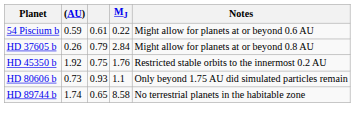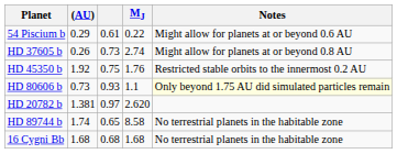 <table class="wikitable sortable">
 <tr>
 <th>Planet</th>
 <th><a href='#'></a> (<a href='#'>AU</a>)</th>
 <th><a href='#'></a></th>
 <th><a href='#'>M<sub>J</sub></a></th>
 <th>Notes</th>
 </tr>
 <tr>
 <td><a href='#'>54 Piscium b</a></td>
-<td>0.59</td>
+<td>0.29</td>
 <td>0.61</td>
 <td>0.22</td>
 <td>Might allow for planets at or beyond 0.6 AU</td>
 </tr>
 <tr>
 <td><a href='#'>HD 37605 b</a></td>
 <td>0.26</td>
-<td>0.79</td>
-<td>2.84</td>
+<td>0.73</td>
+<td>2.74</td>
 <td>Might allow for planets at or beyond 0.8 AU</td>
 </tr>
 <tr>
 <td><a href='#'>HD 45350 b</a></td>
 <td>1.92</td>
 <td>0.75</td>
 <td>1.76</td>
 <td>Restricted stable orbits to the innermost 0.2 AU</td>
 </tr>
 <tr>
 <td><a href='#'>HD 80606 b</a></td>
 <td>0.73</td>
 <td>0.93</td>
 <td>1.1</td>
-<td>Only beyond 1.75 AU did simulated particles remain</td>
+<td style="background: lightyellow;">Only beyond 1.75 AU did simulated particles remain</td>
+</tr>
+<tr>
+<td><a href='#'>HD 20782 b</a></td>
+<td>1.381</td>
+<td>0.97</td>
+<td>2.620</td>
+<td></td>
 </tr>
 <tr>
 <td><a href='#'>HD 89744 b</a></td>
 <td>1.74</td>
 <td>0.65</td>
 <td>8.58</td>
 <td>No terrestrial planets in the habitable zone</td>
 </tr>
+<tr>
+<td><a href='#'>16 Cygni Bb</a></td>
+<td>1.68</td>
+<td>0.68</td>
+<td>1.68</td>
+<td>No terrestrial planets in the habitable zone</td>
+</tr>
 </table>
